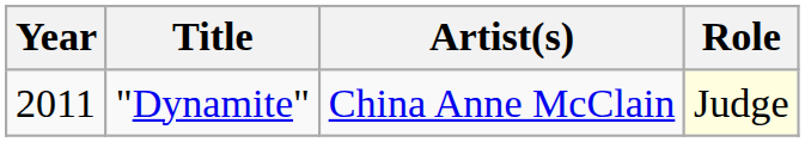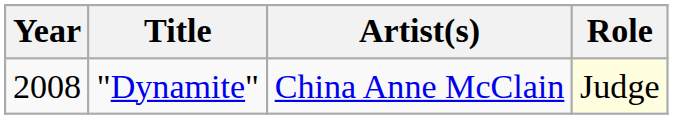 <table class="wikitable">
 <tr>
 <th>Year</th>
 <th>Title</th>
 <th>Artist(s)</th>
 <th>Role</th>
 </tr>
 <tr>
-<td>2011</td>
+<td>2008</td>
 <td>"<a href='#'>Dynamite</a>"</td>
 <td><a href='#'>China Anne McClain</a></td>
 <td style="background: lightyellow;">Judge</td>
 </tr>
 </table>
